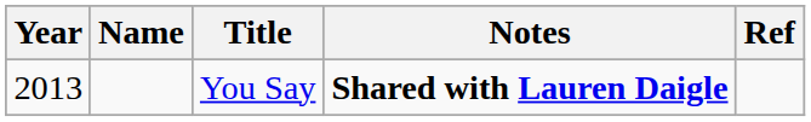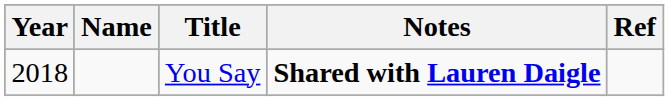 <table class="wikitable">
 <tr>
 <th>Year</th>
 <th>Name</th>
 <th>Title</th>
 <th>Notes</th>
 <th>Ref</th>
 </tr>
 <tr>
-<td>2013</td>
+<td>2018</td>
 <td></td>
 <td><a href='#'>You Say</a></td>
 <td><strong>Shared with <a href='#'>Lauren Daigle</a></strong></td>
 <td></td>
 </tr>
 </table>
